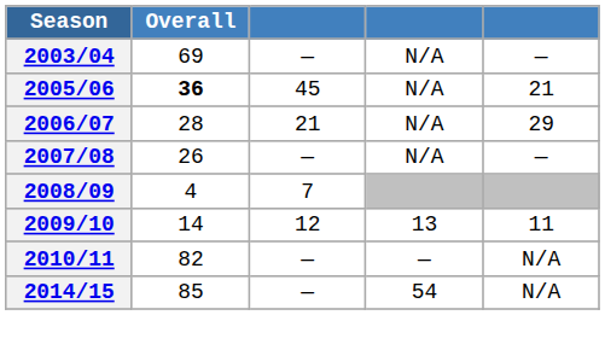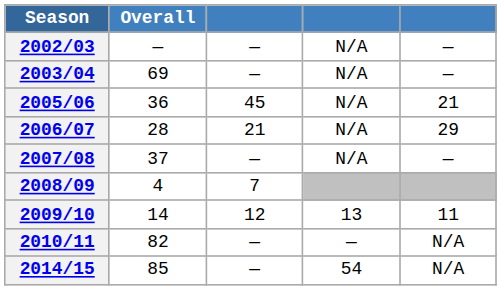 <table class="wikitable" style="font-size:86%; text-align:center; border:grey solid 1px; border-collapse:collapse; background:#ffffff;">
 <tr>
 <th style="background-color:#369; color:white; width:60px;"> Season </th>
 <th style="background-color:#4180be; color:white; width:55px;">Overall</th>
 <th style="background-color:#4180be; color:white; width:55px;"></th>
 <th style="background-color:#4180be; color:white; width:55px;"></th>
 <th style="background-color:#4180be; color:white; width:55px;"></th>
+</tr>
+<tr>
+<th scope=row align=center><a href='#'>2002/03</a></th>
+<td align=center>—</td>
+<td align=center>—</td>
+<td align=center>N/A</td>
+<td align=center>—</td>
 </tr>
 <tr>
 <th scope=row align=center><a href='#'>2003/04</a></th>
 <td align=center>69</td>
 <td align=center>—</td>
 <td align=center>N/A</td>
 <td align=center>—</td>
 </tr>
 <tr>
 <th scope=row align=center><a href='#'>2005/06</a></th>
-<td align=center><strong>36</strong></td>
+<td align=center>36</td>
 <td align=center>45</td>
 <td align=center>N/A</td>
 <td align=center>21</td>
 </tr>
 <tr>
 <th scope=row align=center><a href='#'>2006/07</a></th>
 <td align=center>28</td>
 <td align=center>21</td>
 <td align=center>N/A</td>
 <td align=center>29</td>
 </tr>
 <tr>
 <th scope=row align=center><a href='#'>2007/08</a></th>
-<td align=center>26</td>
+<td align=center>37</td>
 <td align=center>—</td>
 <td align=center>N/A</td>
 <td align=center>—</td>
 </tr>
 <tr>
 <th scope=row align=center><a href='#'>2008/09</a></th>
 <td align=center>4</td>
 <td align=center>7</td>
 <td align=center bgcolor=silver></td>
 <td align=center bgcolor=silver></td>
 </tr>
 <tr>
 <th scope=row align=center><a href='#'>2009/10</a></th>
 <td align=center>14</td>
 <td align=center>12</td>
 <td align=center>13</td>
 <td align=center>11</td>
 </tr>
 <tr>
 <th scope=row align=center><a href='#'>2010/11</a></th>
 <td align=center>82</td>
 <td align=center>—</td>
 <td align=center>—</td>
 <td align=center>N/A</td>
 </tr>
 <tr>
 <th scope=row align=center><a href='#'>2014/15</a></th>
 <td align=center>85</td>
 <td align=center>—</td>
 <td align=center>54</td>
 <td align=center>N/A</td>
 </tr>
 </table>
